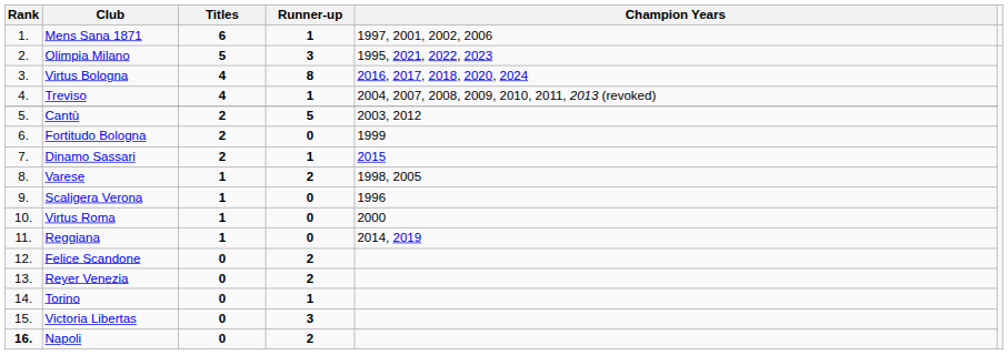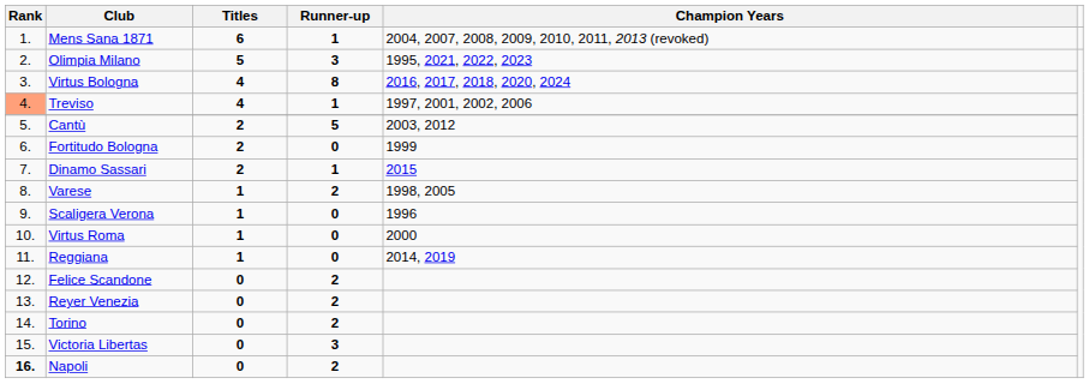 <table class="wikitable sortable">
 <tr>
 <th width=1%>Rank</th>
 <th width=14%>Club</th>
 <th width=9%>Titles</th>
 <th width=9%>Runner-up</th>
 <th width=67%>Champion Years</th>
 </tr>
 <tr>
 <td align=center>1.</td>
 <td><a href='#'>Mens Sana 1871</a></td>
 <td align=center><strong>6</strong></td>
 <td align=center><strong>1</strong></td>
-<td>1997, 2001, 2002, 2006</td>
+<td>2004, 2007, 2008, 2009, 2010, 2011, <em>2013</em> (revoked)</td>
 <td align=center></td>
 </tr>
 <tr>
 <td align=center>2.</td>
 <td><a href='#'>Olimpia Milano</a></td>
 <td align=center><strong>5</strong></td>
 <td align=center><strong>3</strong></td>
 <td>1995, <a href='#'>2021</a>, <a href='#'>2022</a>, <a href='#'>2023</a></td>
 </tr>
 <tr>
 <td align=center>3.</td>
 <td><a href='#'>Virtus Bologna</a></td>
 <td align=center><strong>4</strong></td>
 <td align=center><strong>8</strong></td>
 <td><a href='#'>2016</a>, <a href='#'>2017</a>, <a href='#'>2018</a>, <a href='#'>2020</a>, <a href='#'>2024</a></td>
 </tr>
 <tr>
-<td align=center>4.</td>
+<td align=center style="background: lightsalmon;">4.</td>
 <td><a href='#'>Treviso</a></td>
 <td align=center><strong>4</strong></td>
 <td align=center><strong>1</strong></td>
-<td>2004, 2007, 2008, 2009, 2010, 2011, <em>2013</em> (revoked)</td>
+<td>1997, 2001, 2002, 2006</td>
 </tr>
 <tr>
 </tr>
 <tr>
 <td align=center>5.</td>
 <td><a href='#'>Cantù</a></td>
 <td align=center><strong>2</strong></td>
 <td align=center><strong>5</strong></td>
 <td>2003, 2012</td>
 </tr>
 <tr>
 <td align=center>6.</td>
 <td><a href='#'>Fortitudo Bologna</a></td>
 <td align=center><strong>2</strong></td>
 <td align=center><strong>0</strong></td>
 <td>1999</td>
 </tr>
 <tr>
 <td align=center>7.</td>
 <td><a href='#'>Dinamo Sassari</a></td>
 <td align=center><strong>2</strong></td>
 <td align=center><strong>1</strong></td>
 <td><a href='#'>2015</a></td>
 </tr>
 <tr>
 <td align=center>8.</td>
 <td><a href='#'>Varese</a></td>
 <td align=center><strong>1</strong></td>
 <td align=center><strong>2</strong></td>
 <td>1998, 2005</td>
 </tr>
 <tr>
 <td align=center>9.</td>
 <td><a href='#'>Scaligera Verona</a></td>
 <td align=center><strong>1</strong></td>
 <td align=center><strong>0</strong></td>
 <td>1996</td>
 </tr>
 <tr>
 <td align=center>10.</td>
 <td><a href='#'>Virtus Roma</a></td>
 <td align=center><strong>1</strong></td>
 <td align=center><strong>0</strong></td>
 <td>2000</td>
 </tr>
 <tr>
 <td align=center>11.</td>
 <td><a href='#'>Reggiana</a></td>
 <td align=center><strong>1</strong></td>
 <td align=center><strong>0</strong></td>
 <td>2014, <a href='#'>2019</a></td>
 </tr>
 <tr>
 <td align=center>12.</td>
 <td><a href='#'>Felice Scandone</a></td>
 <td align=center><strong>0</strong></td>
 <td align=center><strong>2</strong></td>
 <td></td>
 </tr>
 <tr>
 <td align=center>13.</td>
 <td><a href='#'>Reyer Venezia</a></td>
 <td align=center><strong>0</strong></td>
 <td align=center><strong>2</strong></td>
 <td></td>
 </tr>
 <tr>
 <td align=center>14.</td>
 <td><a href='#'>Torino</a></td>
 <td align=center><strong>0</strong></td>
-<td align=center><strong>1</strong></td>
+<td align=center><strong>2</strong></td>
 <td></td>
 </tr>
 <tr>
 <td align=center>15.</td>
 <td><a href='#'>Victoria Libertas</a></td>
 <td align=center><strong>0</strong></td>
 <td align=center><strong>3</strong></td>
 <td></td>
 </tr>
 <tr>
 <td align=center><strong>16.</strong></td>
 <td><a href='#'>Napoli</a></td>
 <td align=center><strong>0</strong></td>
 <td align=center><strong>2</strong></td>
 <td></td>
 </tr>
 </table>
